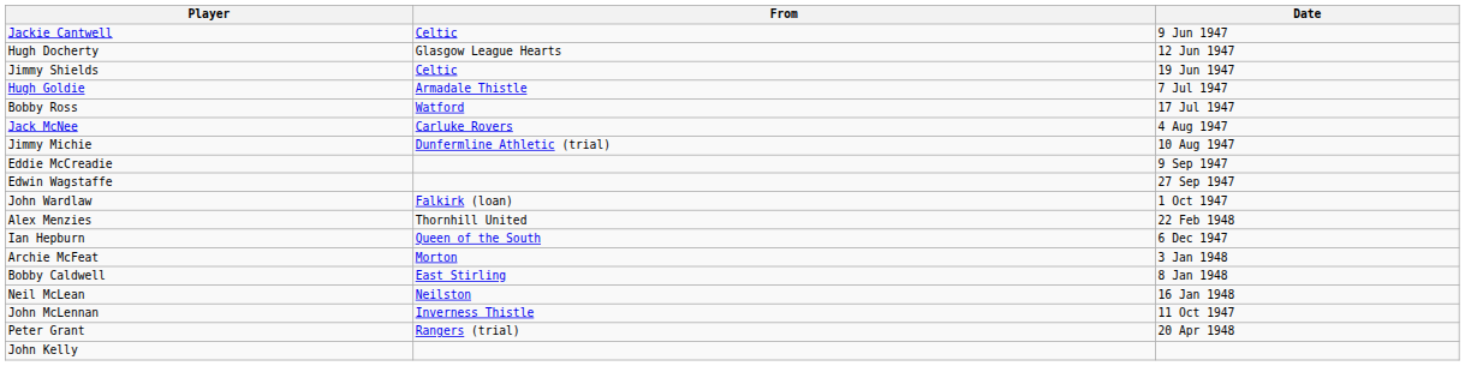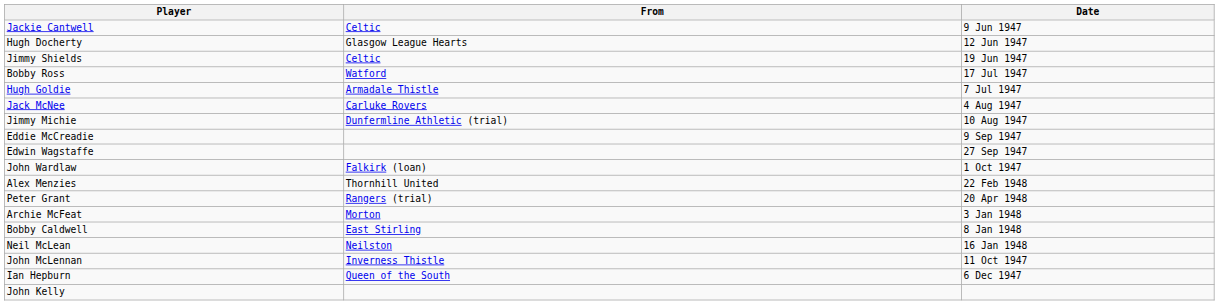 <table class="wikitable" style="text-align:center; font-size:95%;width:98%; text-align:left">
 <tr>
 <th>Player</th>
 <th>From</th>
 <th>Date</th>
 </tr>
 <tr>
 <td> <a href='#'>Jackie Cantwell</a></td>
 <td> <a href='#'>Celtic</a></td>
 <td>9 Jun 1947</td>
 </tr>
 <tr>
 <td> Hugh Docherty</td>
 <td> Glasgow League Hearts</td>
 <td>12 Jun 1947</td>
 </tr>
 <tr>
 <td> Jimmy Shields</td>
 <td> <a href='#'>Celtic</a></td>
 <td>19 Jun 1947</td>
 </tr>
 <tr>
+<td> Bobby Ross</td>
+<td> <a href='#'>Watford</a></td>
+<td>17 Jul 1947</td>
+</tr>
+<tr>
 <td> <a href='#'>Hugh Goldie</a></td>
 <td> <a href='#'>Armadale Thistle</a></td>
 <td>7 Jul 1947</td>
-</tr>
-<tr>
-<td> Bobby Ross</td>
-<td> <a href='#'>Watford</a></td>
-<td>17 Jul 1947</td>
 </tr>
 <tr>
 <td> <a href='#'>Jack McNee</a></td>
 <td> <a href='#'>Carluke Rovers</a></td>
 <td>4 Aug 1947</td>
 </tr>
 <tr>
 <td> Jimmy Michie</td>
 <td> <a href='#'>Dunfermline Athletic</a> (trial)</td>
 <td>10 Aug 1947</td>
 </tr>
 <tr>
 <td> Eddie McCreadie</td>
 <td></td>
 <td>9 Sep 1947</td>
 </tr>
 <tr>
 <td> Edwin Wagstaffe</td>
 <td></td>
 <td>27 Sep 1947</td>
 </tr>
 <tr>
 <td> John Wardlaw</td>
 <td> <a href='#'>Falkirk</a> (loan)</td>
 <td>1 Oct 1947</td>
 </tr>
 <tr>
 <td> Alex Menzies</td>
 <td> Thornhill United</td>
 <td>22 Feb 1948</td>
 </tr>
 <tr>
-<td> Ian Hepburn</td>
-<td> <a href='#'>Queen of the South</a></td>
-<td>6 Dec 1947</td>
+<td> Peter Grant</td>
+<td> <a href='#'>Rangers</a> (trial)</td>
+<td>20 Apr 1948</td>
 </tr>
 <tr>
 <td> Archie McFeat</td>
 <td> <a href='#'>Morton</a></td>
 <td>3 Jan 1948</td>
 </tr>
 <tr>
 <td> Bobby Caldwell</td>
 <td> <a href='#'>East Stirling</a></td>
 <td>8 Jan 1948</td>
 </tr>
 <tr>
 <td> Neil McLean</td>
 <td> <a href='#'>Neilston</a></td>
 <td>16 Jan 1948</td>
 </tr>
 <tr>
 <td> John McLennan</td>
 <td> <a href='#'>Inverness Thistle</a></td>
 <td>11 Oct 1947</td>
 </tr>
 <tr>
-<td> Peter Grant</td>
-<td> <a href='#'>Rangers</a> (trial)</td>
-<td>20 Apr 1948</td>
+<td> Ian Hepburn</td>
+<td> <a href='#'>Queen of the South</a></td>
+<td>6 Dec 1947</td>
 </tr>
 <tr>
 <td> John Kelly</td>
 <td></td>
 <td></td>
 </tr>
 </table>
